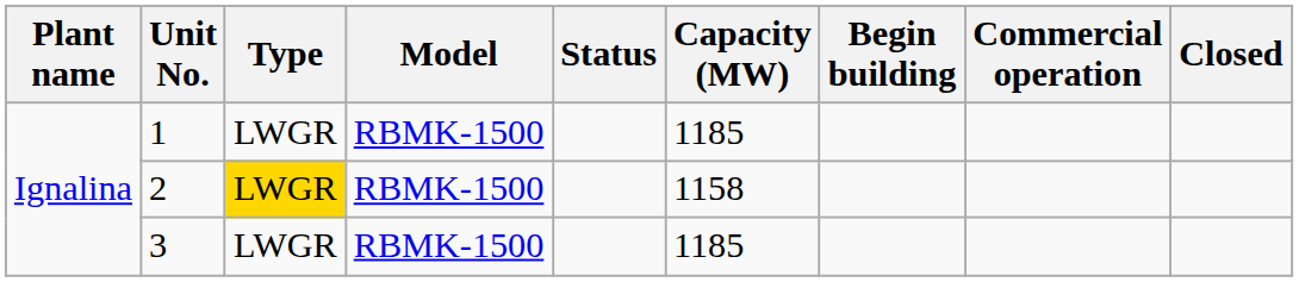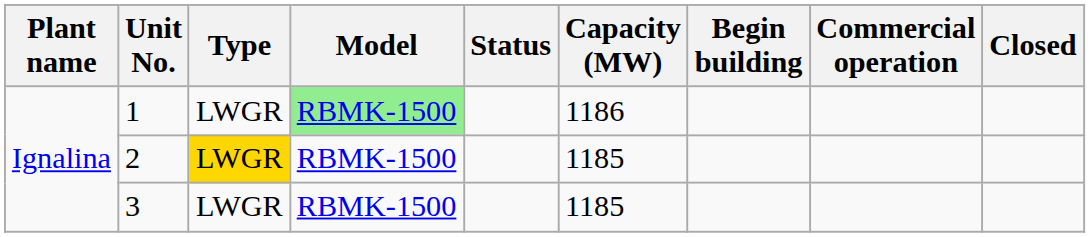 <table class="wikitable sortable mw-datatable">
 <tr>
 <th>Plant<br>name</th>
 <th>Unit<br>No.</th>
 <th>Type</th>
 <th>Model</th>
 <th>Status</th>
 <th>Capacity<br>(MW)</th>
 <th>Begin<br>building</th>
 <th>Commercial<br>operation</th>
 <th>Closed</th>
 </tr>
 <tr>
 <td rowspan=3><a href='#'>Ignalina</a></td>
 <td>1</td>
 <td>LWGR</td>
-<td><a href='#'>RBMK-1500</a></td>
+<td style="background: lightgreen;"><a href='#'>RBMK-1500</a></td>
 <td></td>
-<td>1185</td>
+<td>1186</td>
 <td></td>
 <td></td>
 <td></td>
 </tr>
 <tr>
 <td>2</td>
 <td style="background: gold;">LWGR</td>
 <td><a href='#'>RBMK-1500</a></td>
 <td></td>
-<td>1158</td>
+<td>1185</td>
 <td></td>
 <td></td>
 <td></td>
 </tr>
 <tr>
 <td>3</td>
 <td>LWGR</td>
 <td><a href='#'>RBMK-1500</a></td>
 <td></td>
 <td>1185</td>
 <td></td>
 <td></td>
 <td></td>
 </tr>
 </table>
